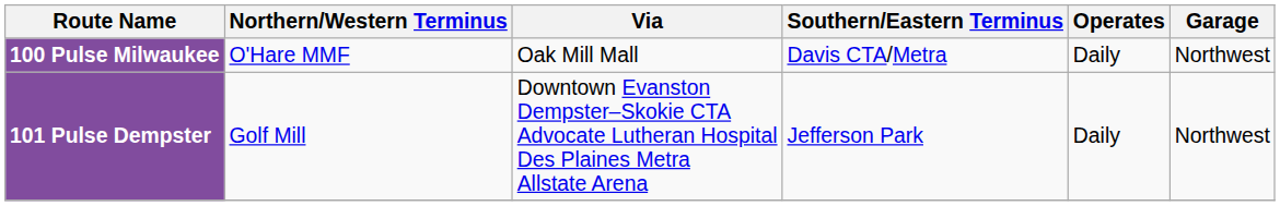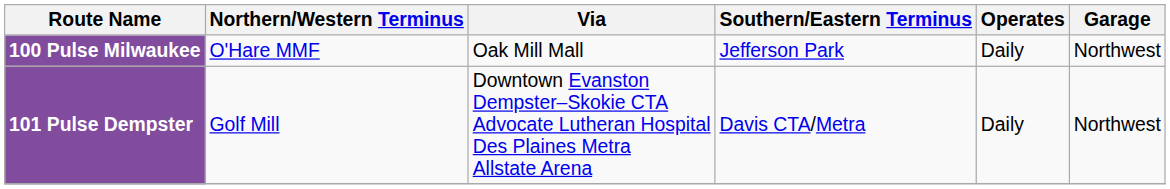 <table class="wikitable sortable">
 <tr>
 <th>Route Name</th>
 <th class="unsortable">Northern/<wbr>Western <a href='#'>Terminus</a></th>
 <th>Via</th>
 <th class=unsortable>Southern/<wbr>Eastern <a href='#'>Terminus</a></th>
 <th>Operates</th>
 <th>Garage</th>
 </tr>
 <tr>
 <td style="background:#814c9e; color:white;"><strong>100 Pulse Milwaukee</strong></td>
 <td>  <a href='#'>O'Hare MMF</a></td>
 <td>Oak Mill Mall</td>
-<td>  <a href='#'>Davis CTA</a>/<a href='#'>Metra</a></td>
+<td> <a href='#'>Jefferson Park</a></td>
 <td>Daily</td>
 <td>Northwest</td>
 </tr>
 <tr>
 <td style="background:#814c9e; color:white;"><strong>101 Pulse Dempster</strong></td>
 <td><a href='#'>Golf Mill</a></td>
 <td>Downtown <a href='#'>Evanston</a><br> <a href='#'>Dempster–Skokie CTA</a><br><a href='#'>Advocate Lutheran Hospital</a><br> <a href='#'>Des Plaines Metra</a><br><a href='#'>Allstate Arena</a></td>
-<td> <a href='#'>Jefferson Park</a></td>
+<td>  <a href='#'>Davis CTA</a>/<a href='#'>Metra</a></td>
 <td>Daily</td>
 <td>Northwest</td>
 </tr>
 <tr>
 </tr>
 </table>
